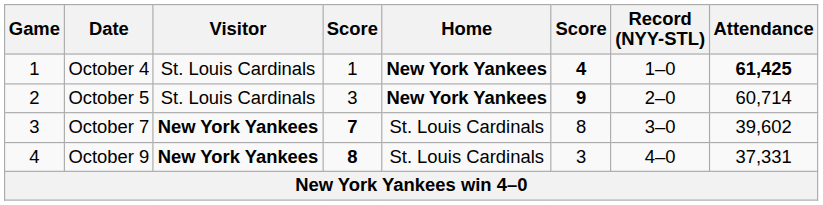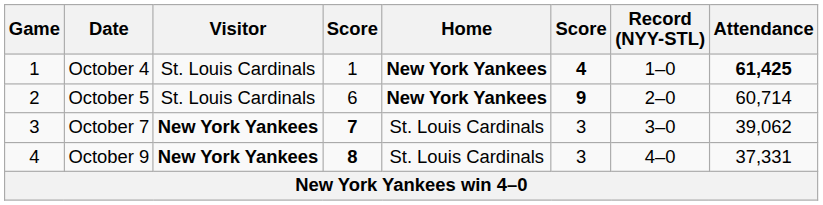 <table class="wikitable">
 <tr>
 <th>Game</th>
 <th>Date</th>
 <th>Visitor</th>
 <th>Score</th>
 <th>Home</th>
 <th>Score</th>
 <th>Record<br>(NYY-STL)</th>
 <th>Attendance</th>
 </tr>
 <tr>
 <td align = center>1</td>
 <td>October 4</td>
 <td align = center>St. Louis Cardinals</td>
 <td align = center>1</td>
 <td align = center><strong>New York Yankees</strong></td>
 <td align = center><strong>4</strong></td>
 <td align = center>1–0</td>
 <td align = center><strong>61,425</strong></td>
 </tr>
 <tr>
 <td align = center>2</td>
 <td>October 5</td>
 <td align = center>St. Louis Cardinals</td>
-<td align = center>3</td>
+<td align = center>6</td>
 <td align = center><strong>New York Yankees</strong></td>
 <td align = center><strong>9</strong></td>
 <td align = center>2–0</td>
 <td align = center>60,714</td>
 </tr>
 <tr>
 <td align = center>3</td>
 <td>October 7</td>
 <td align = center><strong>New York Yankees</strong></td>
 <td align = center><strong>7</strong></td>
 <td align = center>St. Louis Cardinals</td>
-<td align = center>8</td>
+<td align = center>3</td>
 <td align = center>3–0</td>
-<td align = center>39,602</td>
+<td align = center>39,062</td>
 </tr>
 <tr>
 <td align = center>4</td>
 <td>October 9</td>
 <td align = center><strong>New York Yankees</strong></td>
 <td align = center><strong>8</strong></td>
 <td align = center>St. Louis Cardinals</td>
 <td align = center>3</td>
 <td align = center>4–0</td>
 <td align = center>37,331</td>
 </tr>
 <tr>
 <th colspan="9">New York Yankees win 4–0</th>
 </tr>
 </table>
